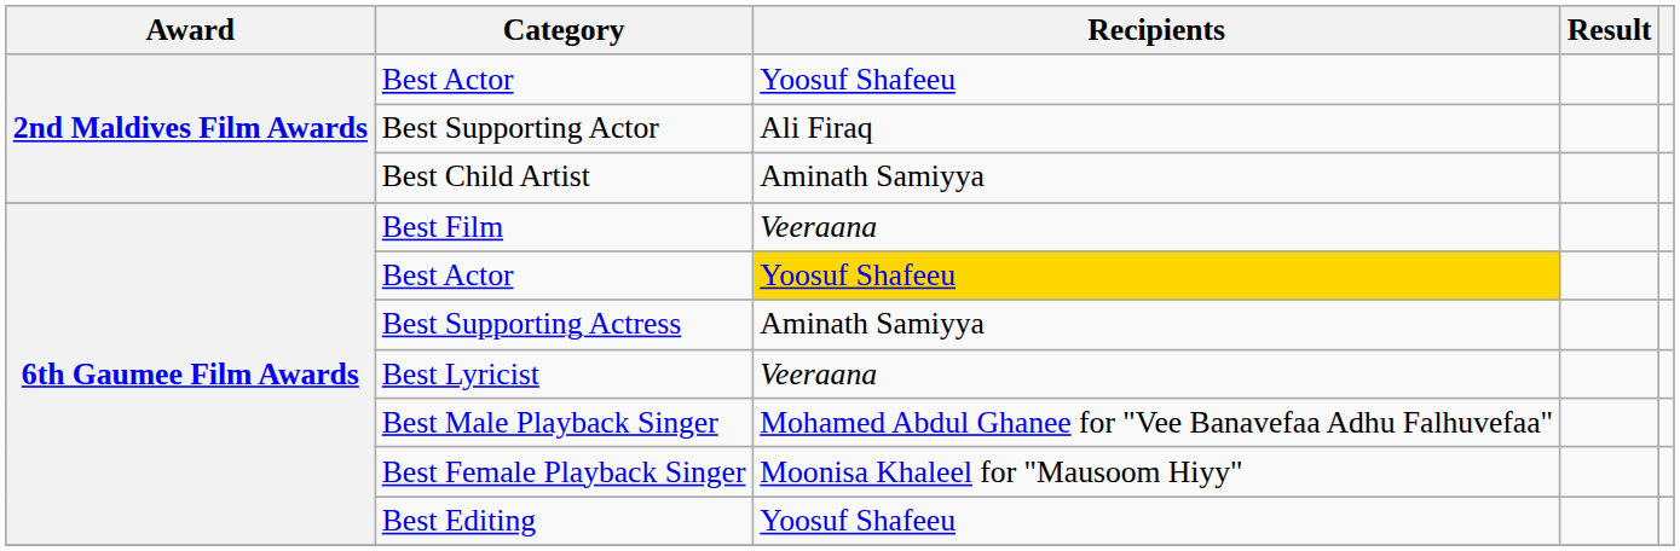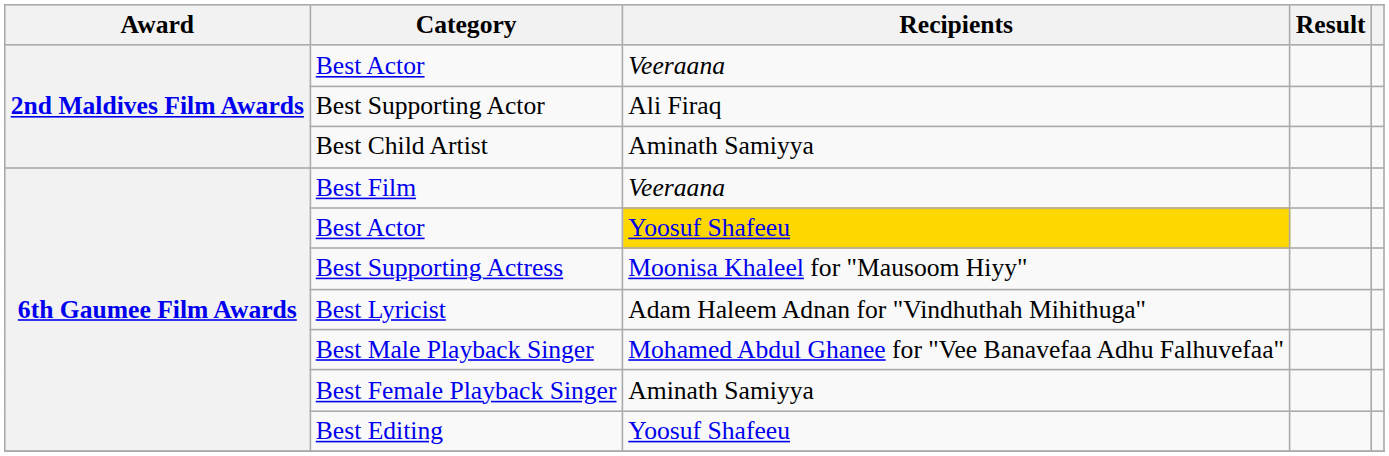 <table class="wikitable plainrowheaders sortable">
 <tr>
 <th scope="col">Award</th>
 <th scope="col">Category</th>
 <th scope="col">Recipients</th>
 <th scope="col">Result</th>
 <th scope="col" class="unsortable"></th>
 </tr>
 <tr>
 <th scope="row" rowspan="3"><a href='#'>2nd Maldives Film Awards</a></th>
 <td><a href='#'>Best Actor</a></td>
-<td><a href='#'>Yoosuf Shafeeu</a></td>
+<td><em>Veeraana</em></td>
 <td></td>
 <td style="text-align:center;"></td>
 </tr>
 <tr>
 <td>Best Supporting Actor</td>
 <td>Ali Firaq</td>
 <td></td>
 <td style="text-align:center;"></td>
 </tr>
 <tr>
 <td>Best Child Artist</td>
 <td>Aminath Samiyya</td>
 <td></td>
 <td style="text-align:center;"></td>
 </tr>
 <tr>
 <th scope="row" rowspan="7"><a href='#'>6th Gaumee Film Awards</a></th>
 <td><a href='#'>Best Film</a></td>
 <td><em>Veeraana</em></td>
 <td></td>
 <td style="text-align:center;"></td>
 </tr>
 <tr>
 <td><a href='#'>Best Actor</a></td>
 <td style="background: gold;"><a href='#'>Yoosuf Shafeeu</a></td>
 <td></td>
 <td style="text-align:center;"></td>
 </tr>
 <tr>
 <td><a href='#'>Best Supporting Actress</a></td>
-<td>Aminath Samiyya</td>
+<td><a href='#'>Moonisa Khaleel</a> for "Mausoom Hiyy"</td>
 <td></td>
 <td style="text-align:center;"></td>
 </tr>
 <tr>
 <td><a href='#'>Best Lyricist</a></td>
-<td><em>Veeraana</em></td>
+<td>Adam Haleem Adnan for "Vindhuthah Mihithuga"</td>
 <td></td>
 <td style="text-align:center;"></td>
 </tr>
 <tr>
 <td><a href='#'>Best Male Playback Singer</a></td>
 <td><a href='#'>Mohamed Abdul Ghanee</a> for "Vee Banavefaa Adhu Falhuvefaa"</td>
 <td></td>
 <td style="text-align:center;"></td>
 </tr>
 <tr>
 <td><a href='#'>Best Female Playback Singer</a></td>
-<td><a href='#'>Moonisa Khaleel</a> for "Mausoom Hiyy"</td>
+<td>Aminath Samiyya</td>
 <td></td>
 <td style="text-align:center;"></td>
 </tr>
 <tr>
 <td><a href='#'>Best Editing</a></td>
 <td><a href='#'>Yoosuf Shafeeu</a></td>
 <td></td>
 <td style="text-align:center;"></td>
 </tr>
 <tr>
 </tr>
 </table>
